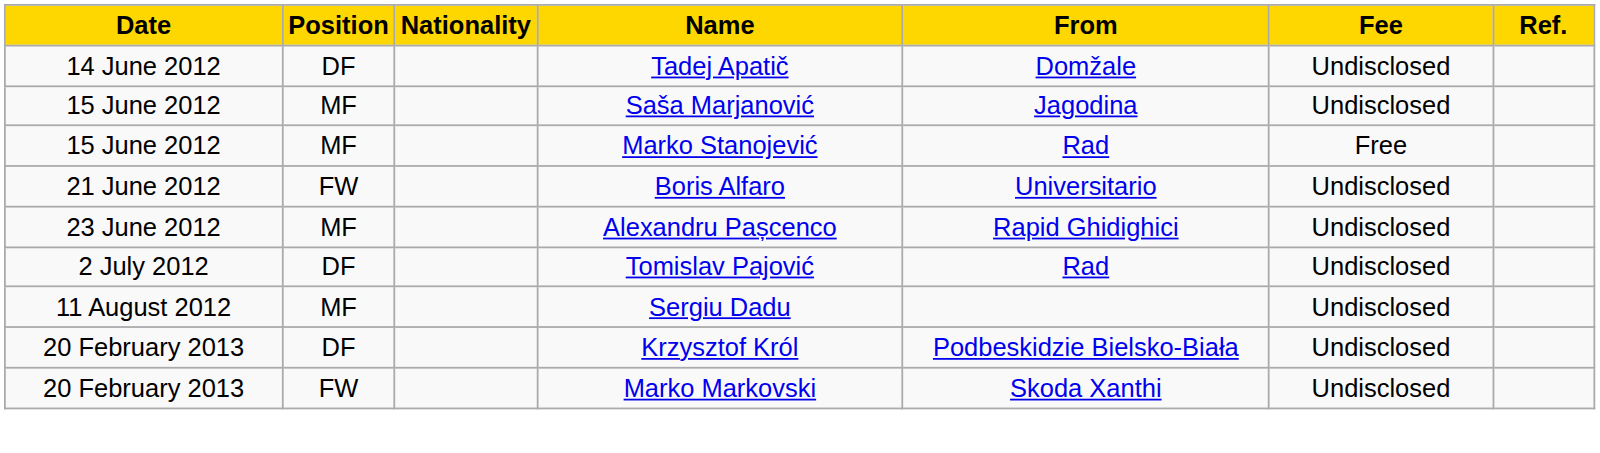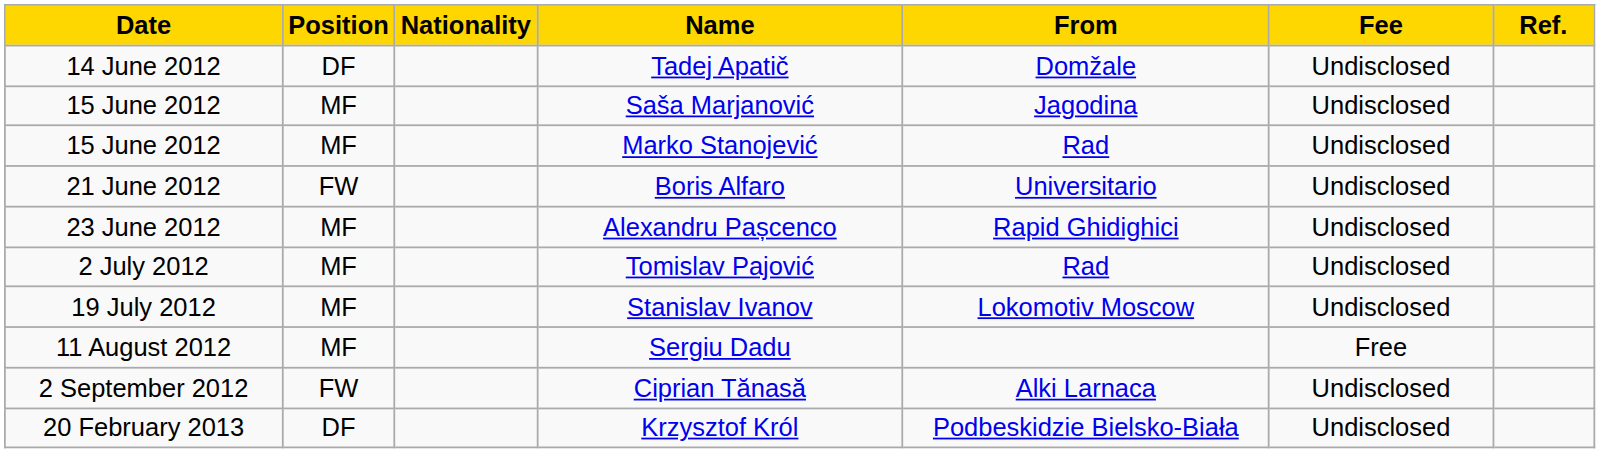 <table class="wikitable"  style="text-align:center; font-size:90%; ">
 <tr>
 <th style="background:gold; color:black; width:150px;">Date</th>
 <th style="background:gold; color:black; width:50px;">Position</th>
 <th style="background:gold; color:black; width:50px;">Nationality</th>
 <th style="background:gold; color:black; width:200px;">Name</th>
 <th style="background:gold; color:black; width:200px;">From</th>
 <th style="background:gold; color:black; width:120px;">Fee</th>
 <th style="background:gold; color:black; width:50px;">Ref.</th>
 </tr>
 <tr>
 <td>14 June 2012</td>
 <td>DF</td>
 <td></td>
 <td><a href='#'>Tadej Apatič</a></td>
 <td><a href='#'>Domžale</a></td>
 <td>Undisclosed</td>
 <td></td>
 </tr>
 <tr>
 <td>15 June 2012</td>
 <td>MF</td>
 <td></td>
 <td><a href='#'>Saša Marjanović</a></td>
 <td><a href='#'>Jagodina</a></td>
 <td>Undisclosed</td>
 <td></td>
 </tr>
 <tr>
 <td>15 June 2012</td>
 <td>MF</td>
 <td></td>
 <td><a href='#'>Marko Stanojević</a></td>
 <td><a href='#'>Rad</a></td>
-<td>Free</td>
+<td>Undisclosed</td>
 <td></td>
 </tr>
 <tr>
 <td>21 June 2012</td>
 <td>FW</td>
 <td></td>
 <td><a href='#'>Boris Alfaro</a></td>
 <td><a href='#'>Universitario</a></td>
 <td>Undisclosed</td>
 <td></td>
 </tr>
 <tr>
 <td>23 June 2012</td>
 <td>MF</td>
 <td></td>
 <td><a href='#'>Alexandru Pașcenco</a></td>
 <td><a href='#'>Rapid Ghidighici</a></td>
 <td>Undisclosed</td>
 <td></td>
 </tr>
 <tr>
 <td>2 July 2012</td>
-<td>DF</td>
+<td>MF</td>
 <td></td>
 <td><a href='#'>Tomislav Pajović</a></td>
 <td><a href='#'>Rad</a></td>
+<td>Undisclosed</td>
+<td></td>
+</tr>
+<tr>
+<td>19 July 2012</td>
+<td>MF</td>
+<td></td>
+<td><a href='#'>Stanislav Ivanov</a></td>
+<td><a href='#'>Lokomotiv Moscow</a></td>
 <td>Undisclosed</td>
 <td></td>
 </tr>
 <tr>
 <td>11 August 2012</td>
 <td>MF</td>
 <td></td>
 <td><a href='#'>Sergiu Dadu</a></td>
 <td></td>
+<td>Free</td>
+<td></td>
+</tr>
+<tr>
+<td>2 September 2012</td>
+<td>FW</td>
+<td></td>
+<td><a href='#'>Ciprian Tănasă</a></td>
+<td><a href='#'>Alki Larnaca</a></td>
 <td>Undisclosed</td>
 <td></td>
 </tr>
 <tr>
 <td>20 February 2013</td>
 <td>DF</td>
 <td></td>
 <td><a href='#'>Krzysztof Król</a></td>
 <td><a href='#'>Podbeskidzie Bielsko-Biała</a></td>
 <td>Undisclosed</td>
 <td></td>
 </tr>
-<tr>
-<td>20 February 2013</td>
-<td>FW</td>
-<td></td>
-<td><a href='#'>Marko Markovski</a></td>
-<td><a href='#'>Skoda Xanthi</a></td>
-<td>Undisclosed</td>
-<td></td>
-</tr>
 </table>
